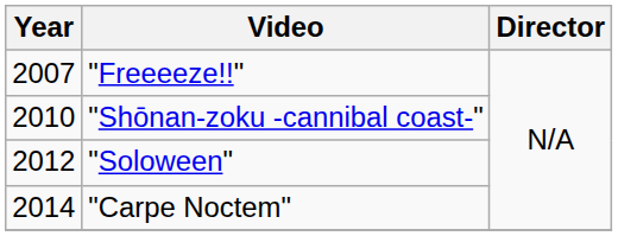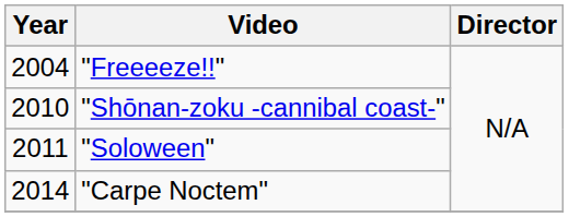 <table class="wikitable plainrowheaders" style="text-align:center;">
 <tr>
 <th>Year</th>
 <th>Video</th>
 <th>Director</th>
 </tr>
 <tr>
-<td align="center" rowspan="1">2007</td>
+<td align="center" rowspan="1">2004</td>
 <td align="left">"<a href='#'>Freeeeze!!</a>"</td>
 <td rowspan="4">N/A</td>
 </tr>
 <tr>
 <td align="center" rowspan="1">2010</td>
 <td align="left">"<a href='#'>Shōnan-zoku -cannibal coast-</a>"</td>
 </tr>
 <tr>
-<td align="center" rowspan="1">2012</td>
+<td align="center" rowspan="1">2011</td>
 <td align="left">"<a href='#'>Soloween</a>"</td>
 </tr>
 <tr>
 <td align="center" rowspan="1">2014</td>
 <td align="left">"Carpe Noctem"</td>
 </tr>
 <tr>
 </tr>
 </table>
